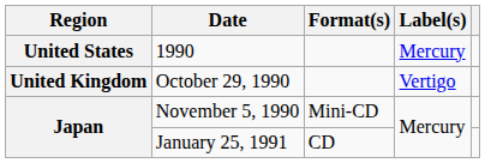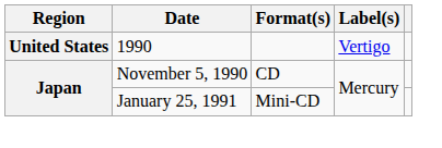 <table class="wikitable plainrowheaders">
 <tr>
 <th scope="col">Region</th>
 <th scope="col">Date</th>
 <th scope="col">Format(s)</th>
 <th scope="col">Label(s)</th>
 <th scope="col"></th>
 </tr>
 <tr>
 <th scope="row">United States</th>
 <td>1990</td>
 <td></td>
-<td><a href='#'>Mercury</a></td>
-<td></td>
-</tr>
-<tr>
-<th scope="row">United Kingdom</th>
-<td>October 29, 1990</td>
-<td></td>
 <td><a href='#'>Vertigo</a></td>
 <td></td>
 </tr>
 <tr>
 <th scope="row" rowspan="2">Japan</th>
 <td>November 5, 1990</td>
-<td>Mini-CD</td>
+<td>CD</td>
 <td rowspan="2">Mercury</td>
 <td></td>
 </tr>
 <tr>
 <td>January 25, 1991</td>
-<td>CD</td>
+<td>Mini-CD</td>
 <td></td>
 </tr>
 </table>
